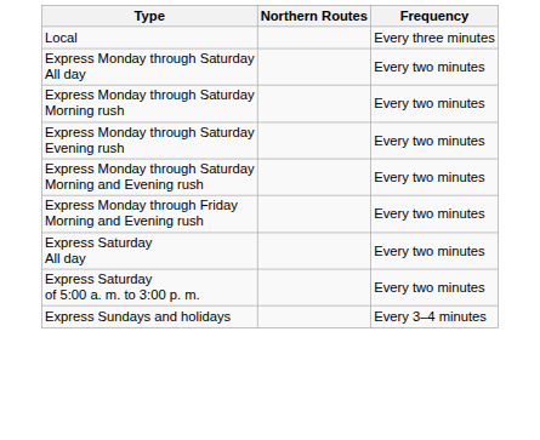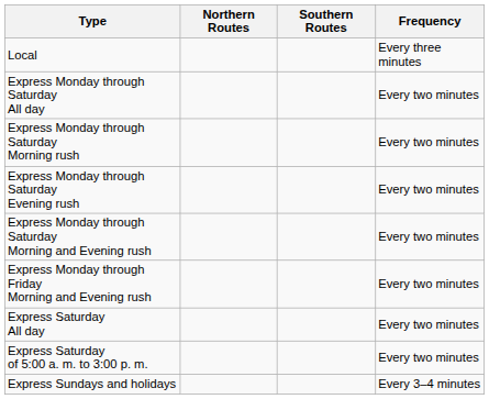 <table class="wikitable" style="margin:1em auto;">
 <tr>
 <th>Type</th>
 <th>Northern Routes</th>
+<th>Southern Routes</th>
 <th>Frequency</th>
 </tr>
 <tr>
 <td>Local</td>
+<td></td>
 <td></td>
 <td>Every three minutes</td>
 </tr>
 <tr>
 <td>Express Monday through Saturday<br>All day</td>
 <td> </td>
+<td> </td>
 <td>Every two minutes</td>
 </tr>
 <tr>
 <td>Express Monday through Saturday<br>Morning rush</td>
+<td></td>
 <td></td>
 <td>Every two minutes</td>
 </tr>
 <tr>
 <td>Express Monday through Saturday<br>Evening rush</td>
 <td></td>
+<td></td>
 <td>Every two minutes</td>
 </tr>
 <tr>
 <td>Express Monday through Saturday<br>Morning and Evening rush</td>
+<td></td>
 <td></td>
 <td>Every two minutes</td>
 </tr>
 <tr>
 <td>Express Monday through Friday<br>Morning and Evening rush</td>
 <td> </td>
+<td> </td>
 <td>Every two minutes</td>
 </tr>
 <tr>
 <td>Express Saturday<br>All day</td>
+<td></td>
 <td></td>
 <td>Every two minutes</td>
 </tr>
 <tr>
 <td>Express Saturday<br>of 5:00 a. m. to 3:00 p. m.</td>
 <td></td>
+<td></td>
 <td>Every two minutes</td>
 </tr>
 <tr>
 <td>Express Sundays and holidays</td>
 <td> </td>
+<td> </td>
 <td>Every 3–4 minutes</td>
 </tr>
 </table>
